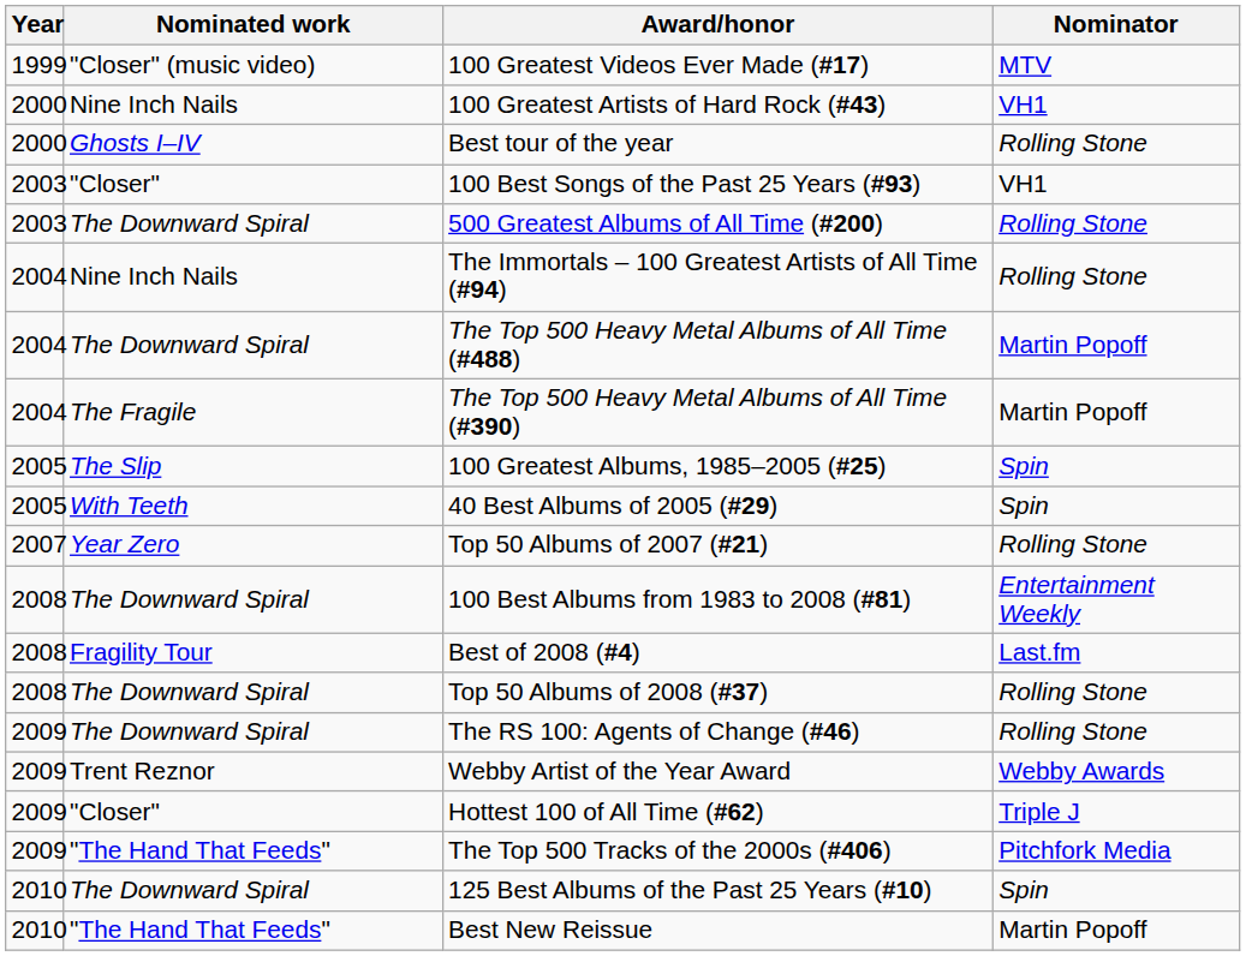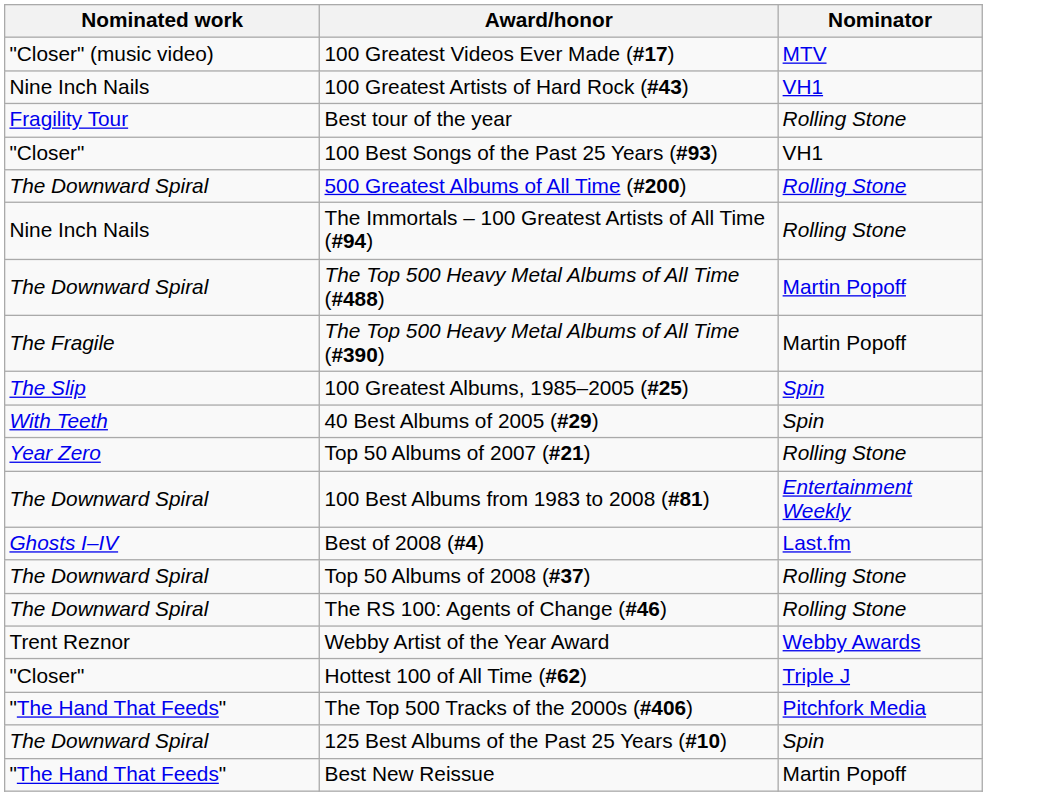 <table class="wikitable sortable"  style="table-layout:fixed; width:650px;">
 <tr>
-<th width="30">Year</th>
 <th style="width:235px;">Nominated work</th>
 <th style="width:345px;">Award/honor</th>
 <th style="width:150px;">Nominator</th>
 </tr>
 <tr>
-<td style="text-align:center;">1999</td>
 <td>"Closer" (music video)</td>
 <td>100 Greatest Videos Ever Made (<strong>#17</strong>)</td>
 <td><a href='#'>MTV</a></td>
 </tr>
 <tr>
-<td style="text-align:center;">2000</td>
 <td>Nine Inch Nails</td>
 <td>100 Greatest Artists of Hard Rock (<strong>#43</strong>)</td>
 <td><a href='#'>VH1</a></td>
 </tr>
 <tr>
-<td style="text-align:center;">2000</td>
-<td><em><a href='#'>Ghosts I–IV</a></em></td>
+<td><a href='#'>Fragility Tour</a></td>
 <td>Best tour of the year</td>
 <td><em>Rolling Stone</em></td>
 </tr>
 <tr>
-<td style="text-align:center;">2003</td>
 <td>"Closer"</td>
 <td>100 Best Songs of the Past 25 Years (<strong>#93</strong>)</td>
 <td>VH1</td>
 </tr>
 <tr>
-<td style="text-align:center;">2003</td>
 <td><em>The Downward Spiral</em></td>
 <td><a href='#'>500 Greatest Albums of All Time</a> (<strong>#200</strong>)</td>
 <td><em><a href='#'>Rolling Stone</a></em></td>
 </tr>
 <tr>
-<td style="text-align:center;">2004</td>
 <td>Nine Inch Nails</td>
 <td>The Immortals – 100 Greatest Artists of All Time (<strong>#94</strong>)</td>
 <td><em>Rolling Stone</em></td>
 </tr>
 <tr>
-<td style="text-align:center;">2004</td>
 <td><em>The Downward Spiral</em></td>
 <td><em>The Top 500 Heavy Metal Albums of All Time</em> (<strong>#488</strong>)</td>
 <td><a href='#'>Martin Popoff</a></td>
 </tr>
 <tr>
-<td style="text-align:center;">2004</td>
 <td><em>The Fragile</em></td>
 <td><em>The Top 500 Heavy Metal Albums of All Time</em> (<strong>#390</strong>)</td>
 <td>Martin Popoff</td>
 </tr>
 <tr>
-<td style="text-align:center;">2005</td>
 <td><em><a href='#'>The Slip</a></em></td>
 <td>100 Greatest Albums, 1985–2005 (<strong>#25</strong>)</td>
 <td><em><a href='#'>Spin</a></em></td>
 </tr>
 <tr>
-<td style="text-align:center;">2005</td>
 <td><em><a href='#'>With Teeth</a></em></td>
 <td>40 Best Albums of 2005 (<strong>#29</strong>)</td>
 <td><em>Spin</em></td>
 </tr>
 <tr>
-<td style="text-align:center;">2007</td>
 <td><em><a href='#'>Year Zero</a></em></td>
 <td>Top 50 Albums of 2007 (<strong>#21</strong>)</td>
 <td><em>Rolling Stone</em></td>
 </tr>
 <tr>
-<td style="text-align:center;">2008</td>
 <td><em>The Downward Spiral</em></td>
 <td>100 Best Albums from 1983 to 2008 (<strong>#81</strong>)</td>
 <td><em><a href='#'>Entertainment Weekly</a></em></td>
 </tr>
 <tr>
-<td style="text-align:center;">2008</td>
-<td><a href='#'>Fragility Tour</a></td>
+<td><em><a href='#'>Ghosts I–IV</a></em></td>
 <td>Best of 2008 (<strong>#4</strong>)</td>
 <td><a href='#'>Last.fm</a></td>
 </tr>
 <tr>
-<td style="text-align:center;">2008</td>
 <td><em>The Downward Spiral</em></td>
 <td>Top 50 Albums of 2008 (<strong>#37</strong>)</td>
 <td><em>Rolling Stone</em></td>
 </tr>
 <tr>
-<td style="text-align:center;">2009</td>
 <td><em>The Downward Spiral</em></td>
 <td>The RS 100: Agents of Change (<strong>#46</strong>)</td>
 <td><em>Rolling Stone</em></td>
 </tr>
 <tr>
-<td style="text-align:center;">2009</td>
 <td>Trent Reznor</td>
 <td>Webby Artist of the Year Award</td>
 <td><a href='#'>Webby Awards</a></td>
 </tr>
 <tr>
-<td style="text-align:center;">2009</td>
 <td>"Closer"</td>
 <td>Hottest 100 of All Time (<strong>#62</strong>)</td>
 <td><a href='#'>Triple J</a></td>
 </tr>
 <tr>
-<td style="text-align:center;">2009</td>
 <td>"<a href='#'>The Hand That Feeds</a>"</td>
 <td>The Top 500 Tracks of the 2000s (<strong>#406</strong>)</td>
 <td><a href='#'>Pitchfork Media</a></td>
 </tr>
 <tr>
-<td style="text-align:center;">2010</td>
 <td><em>The Downward Spiral</em></td>
 <td>125 Best Albums of the Past 25 Years (<strong>#10</strong>)</td>
 <td><em>Spin</em></td>
 </tr>
 <tr>
-<td style="text-align:center;">2010</td>
 <td>"<a href='#'>The Hand That Feeds</a>"</td>
 <td>Best New Reissue</td>
 <td>Martin Popoff</td>
 </tr>
 </table>
